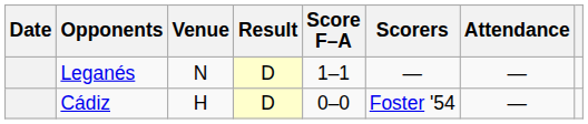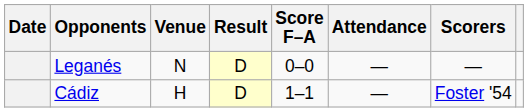 <table class="wikitable plainrowheaders sortable" style="text-align:center">
 <tr>
 <th scope="col">Date</th>
 <th scope="col">Opponents</th>
 <th scope="col">Venue</th>
 <th scope="col">Result</th>
 <th scope="col">Score<br>F–A</th>
+<th scope="col">Attendance</th>
 <th scope="col" class="unsortable">Scorers</th>
-<th scope="col">Attendance</th>
 <th scope="col" class="unsortable"></th>
 </tr>
 <tr>
 <th scope="row"></th>
 <td align="left"><a href='#'>Leganés</a></td>
 <td>N</td>
 <td bgcolor="#ffffcc">D</td>
-<td>1–1</td>
+<td>0–0</td>
 <td>—</td>
 <td>—</td>
 <td></td>
 </tr>
 <tr>
 <th scope="row"></th>
 <td align="left"><a href='#'>Cádiz</a></td>
 <td>H</td>
 <td bgcolor="#ffffcc">D</td>
-<td>0–0</td>
+<td>1–1</td>
+<td>—</td>
 <td><a href='#'>Foster</a> '54</td>
-<td>—</td>
 <td></td>
 </tr>
 </table>
